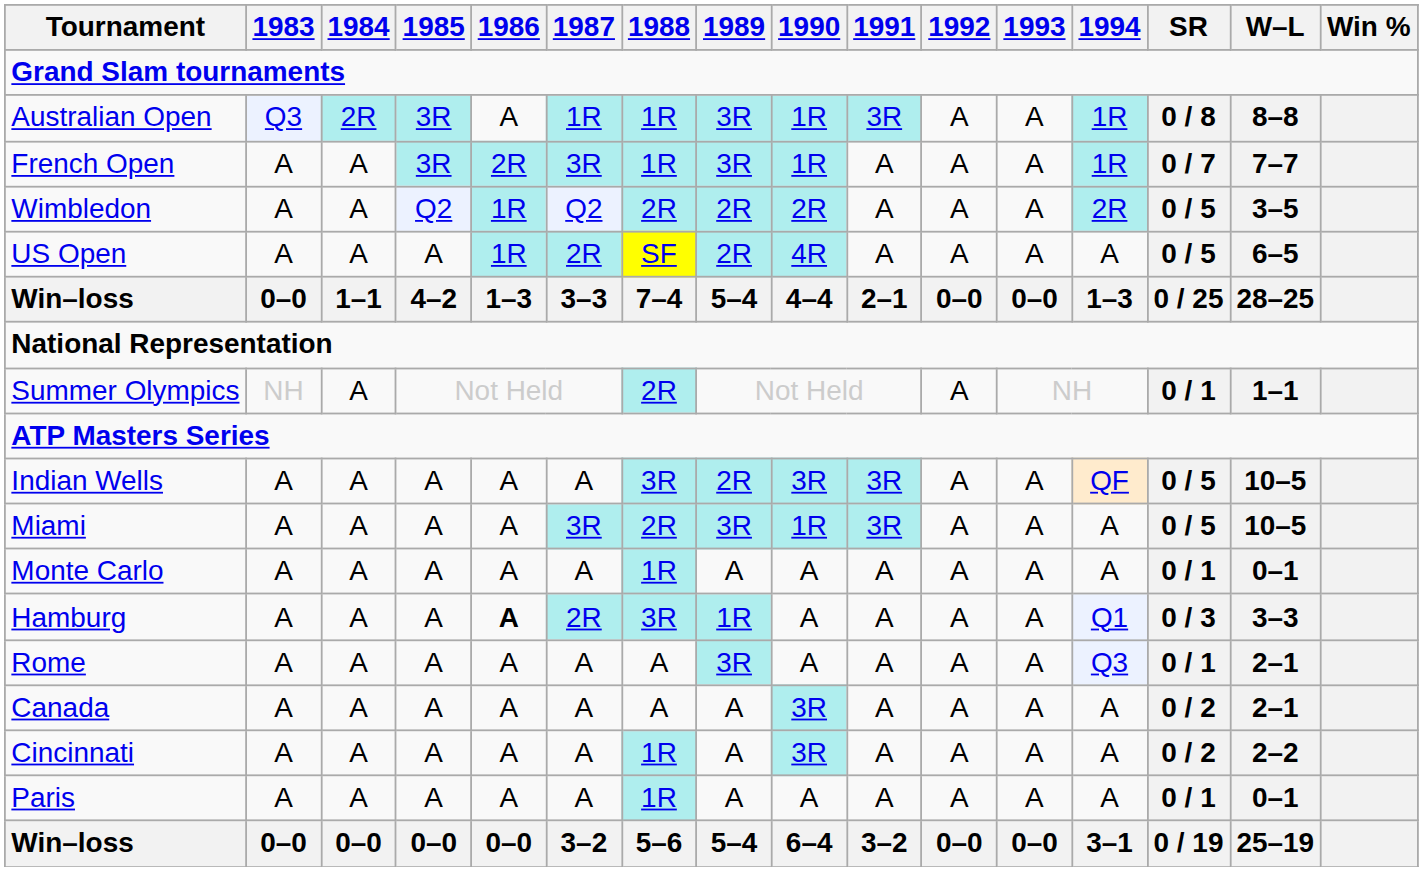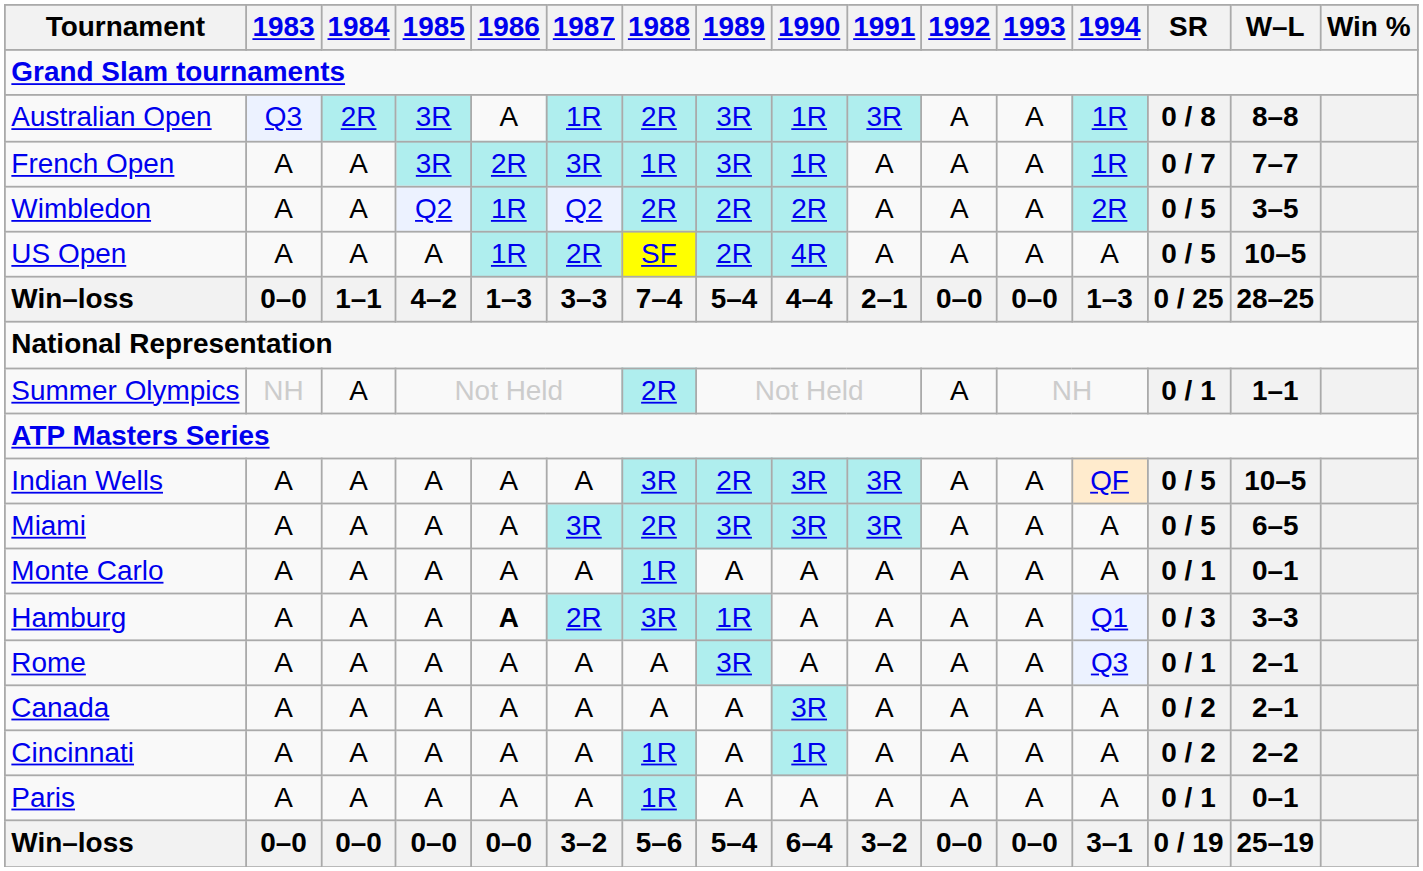 <table class=wikitable style=text-align:center;font-size:97%>
 <tr>
 <th>Tournament</th>
 <th><a href='#'>1983</a></th>
 <th><a href='#'>1984</a></th>
 <th><a href='#'>1985</a></th>
 <th><a href='#'>1986</a></th>
 <th><a href='#'>1987</a></th>
 <th><a href='#'>1988</a></th>
 <th><a href='#'>1989</a></th>
 <th><a href='#'>1990</a></th>
 <th><a href='#'>1991</a></th>
 <th><a href='#'>1992</a></th>
 <th><a href='#'>1993</a></th>
 <th><a href='#'>1994</a></th>
 <th>SR</th>
 <th>W–L</th>
 <th>Win %</th>
 </tr>
 <tr>
 <td colspan=23 align=left><strong><a href='#'>Grand Slam tournaments</a></strong></td>
 </tr>
 <tr>
 <td align=left><a href='#'>Australian Open</a></td>
 <td bgcolor=ecf2ff><a href='#'>Q3</a></td>
 <td bgcolor=afeeee><a href='#'>2R</a></td>
 <td bgcolor=afeeee><a href='#'>3R</a></td>
 <td>A</td>
 <td bgcolor=afeeee><a href='#'>1R</a></td>
-<td bgcolor=afeeee><a href='#'>1R</a></td>
+<td bgcolor=afeeee><a href='#'>2R</a></td>
 <td bgcolor=afeeee><a href='#'>3R</a></td>
 <td bgcolor=afeeee><a href='#'>1R</a></td>
 <td bgcolor=afeeee><a href='#'>3R</a></td>
 <td>A</td>
 <td>A</td>
 <td bgcolor=afeeee><a href='#'>1R</a></td>
 <th>0 / 8</th>
 <th>8–8</th>
 <th></th>
 </tr>
 <tr>
 <td align=left><a href='#'>French Open</a></td>
 <td>A</td>
 <td>A</td>
 <td bgcolor=afeeee><a href='#'>3R</a></td>
 <td bgcolor=afeeee><a href='#'>2R</a></td>
 <td bgcolor=afeeee><a href='#'>3R</a></td>
 <td bgcolor=afeeee><a href='#'>1R</a></td>
 <td bgcolor=afeeee><a href='#'>3R</a></td>
 <td bgcolor=afeeee><a href='#'>1R</a></td>
 <td>A</td>
 <td>A</td>
 <td>A</td>
 <td bgcolor=afeeee><a href='#'>1R</a></td>
 <th>0 / 7</th>
 <th>7–7</th>
 <th></th>
 </tr>
 <tr>
 <td align=left><a href='#'>Wimbledon</a></td>
 <td>A</td>
 <td>A</td>
 <td bgcolor=ecf2ff><a href='#'>Q2</a></td>
 <td bgcolor=afeeee><a href='#'>1R</a></td>
 <td bgcolor=ecf2ff><a href='#'>Q2</a></td>
 <td bgcolor=afeeee><a href='#'>2R</a></td>
 <td bgcolor=afeeee><a href='#'>2R</a></td>
 <td bgcolor=afeeee><a href='#'>2R</a></td>
 <td>A</td>
 <td>A</td>
 <td>A</td>
 <td bgcolor=afeeee><a href='#'>2R</a></td>
 <th>0 / 5</th>
 <th>3–5</th>
 <th></th>
 </tr>
 <tr>
 <td align=left><a href='#'>US Open</a></td>
 <td>A</td>
 <td>A</td>
 <td>A</td>
 <td bgcolor=afeeee><a href='#'>1R</a></td>
 <td bgcolor=afeeee><a href='#'>2R</a></td>
 <td bgcolor=yellow><a href='#'>SF</a></td>
 <td bgcolor=afeeee><a href='#'>2R</a></td>
 <td bgcolor=afeeee><a href='#'>4R</a></td>
 <td>A</td>
 <td>A</td>
 <td>A</td>
 <td>A</td>
 <th>0 / 5</th>
-<th>6–5</th>
+<th>10–5</th>
 <th></th>
 </tr>
 <tr>
 <th style=text-align:left>Win–loss</th>
 <th>0–0</th>
 <th>1–1</th>
 <th>4–2</th>
 <th>1–3</th>
 <th>3–3</th>
 <th>7–4</th>
 <th>5–4</th>
 <th>4–4</th>
 <th>2–1</th>
 <th>0–0</th>
 <th>0–0</th>
 <th>1–3</th>
 <th>0 / 25</th>
 <th>28–25</th>
 <th></th>
 </tr>
 <tr>
 <td colspan=22 align=left><strong>National Representation</strong></td>
 </tr>
 <tr>
 <td align=left><a href='#'>Summer Olympics</a></td>
 <td colspan=1 style=color:#cccccc>NH</td>
 <td>A</td>
 <td colspan=3 style=color:#cccccc>Not Held</td>
 <td style=background:#afeeee><a href='#'>2R</a></td>
 <td colspan=3 style=color:#cccccc>Not Held</td>
 <td>A</td>
 <td colspan=2 style=color:#cccccc>NH</td>
 <th>0 / 1</th>
 <th>1–1</th>
 <th></th>
 </tr>
 <tr>
 <td colspan=23 align=left><strong><a href='#'>ATP Masters Series</a></strong></td>
 </tr>
 <tr>
 <td align=left><a href='#'>Indian Wells</a></td>
 <td>A</td>
 <td>A</td>
 <td>A</td>
 <td>A</td>
 <td>A</td>
 <td bgcolor=afeeee><a href='#'>3R</a></td>
 <td bgcolor=afeeee><a href='#'>2R</a></td>
 <td bgcolor=afeeee><a href='#'>3R</a></td>
 <td bgcolor=afeeee><a href='#'>3R</a></td>
 <td>A</td>
 <td>A</td>
 <td bgcolor=ffebcd><a href='#'>QF</a></td>
 <th>0 / 5</th>
 <th>10–5</th>
 <th></th>
 </tr>
 <tr>
 <td align=left><a href='#'>Miami</a></td>
 <td>A</td>
 <td>A</td>
 <td>A</td>
 <td>A</td>
 <td bgcolor=afeeee><a href='#'>3R</a></td>
 <td bgcolor=afeeee><a href='#'>2R</a></td>
 <td bgcolor=afeeee><a href='#'>3R</a></td>
-<td bgcolor=afeeee><a href='#'>1R</a></td>
+<td bgcolor=afeeee><a href='#'>3R</a></td>
 <td bgcolor=afeeee><a href='#'>3R</a></td>
 <td>A</td>
 <td>A</td>
 <td>A</td>
 <th>0 / 5</th>
-<th>10–5</th>
+<th>6–5</th>
 <th></th>
 </tr>
 <tr>
 <td align=left><a href='#'>Monte Carlo</a></td>
 <td>A</td>
 <td>A</td>
 <td>A</td>
 <td>A</td>
 <td>A</td>
 <td bgcolor=afeeee><a href='#'>1R</a></td>
 <td>A</td>
 <td>A</td>
 <td>A</td>
 <td>A</td>
 <td>A</td>
 <td>A</td>
 <th>0 / 1</th>
 <th>0–1</th>
 <th></th>
 </tr>
 <tr>
 <td align=left><a href='#'>Hamburg</a></td>
 <td>A</td>
 <td>A</td>
 <td>A</td>
 <td><strong>A</strong></td>
 <td bgcolor=afeeee><a href='#'>2R</a></td>
 <td bgcolor=afeeee><a href='#'>3R</a></td>
 <td bgcolor=afeeee><a href='#'>1R</a></td>
 <td>A</td>
 <td>A</td>
 <td>A</td>
 <td>A</td>
 <td bgcolor=ecf2ff><a href='#'>Q1</a></td>
 <th>0 / 3</th>
 <th>3–3</th>
 <th></th>
 </tr>
 <tr>
 <td align=left><a href='#'>Rome</a></td>
 <td>A</td>
 <td>A</td>
 <td>A</td>
 <td>A</td>
 <td>A</td>
 <td>A</td>
 <td bgcolor=afeeee><a href='#'>3R</a></td>
 <td>A</td>
 <td>A</td>
 <td>A</td>
 <td>A</td>
 <td bgcolor=ecf2ff><a href='#'>Q3</a></td>
 <th>0 / 1</th>
 <th>2–1</th>
 <th></th>
 </tr>
 <tr>
 <td align=left><a href='#'>Canada</a></td>
 <td>A</td>
 <td>A</td>
 <td>A</td>
 <td>A</td>
 <td>A</td>
 <td>A</td>
 <td>A</td>
 <td bgcolor=afeeee><a href='#'>3R</a></td>
 <td>A</td>
 <td>A</td>
 <td>A</td>
 <td>A</td>
 <th>0 / 2</th>
 <th>2–1</th>
 <th></th>
 </tr>
 <tr>
 <td align=left><a href='#'>Cincinnati</a></td>
 <td>A</td>
 <td>A</td>
 <td>A</td>
 <td>A</td>
 <td>A</td>
 <td bgcolor=afeeee><a href='#'>1R</a></td>
 <td>A</td>
-<td bgcolor=afeeee><a href='#'>3R</a></td>
+<td bgcolor=afeeee><a href='#'>1R</a></td>
 <td>A</td>
 <td>A</td>
 <td>A</td>
 <td>A</td>
 <th>0 / 2</th>
 <th>2–2</th>
 <th></th>
 </tr>
 <tr>
 <td align=left><a href='#'>Paris</a></td>
 <td>A</td>
 <td>A</td>
 <td>A</td>
 <td>A</td>
 <td>A</td>
 <td bgcolor=afeeee><a href='#'>1R</a></td>
 <td>A</td>
 <td>A</td>
 <td>A</td>
 <td>A</td>
 <td>A</td>
 <td>A</td>
 <th>0 / 1</th>
 <th>0–1</th>
 <th></th>
 </tr>
 <tr>
 <th style=text-align:left>Win–loss</th>
 <th>0–0</th>
 <th>0–0</th>
 <th>0–0</th>
 <th>0–0</th>
 <th>3–2</th>
 <th>5–6</th>
 <th>5–4</th>
 <th>6–4</th>
 <th>3–2</th>
 <th>0–0</th>
 <th>0–0</th>
 <th>3–1</th>
 <th>0 / 19</th>
 <th>25–19</th>
 <th></th>
 </tr>
 </table>
